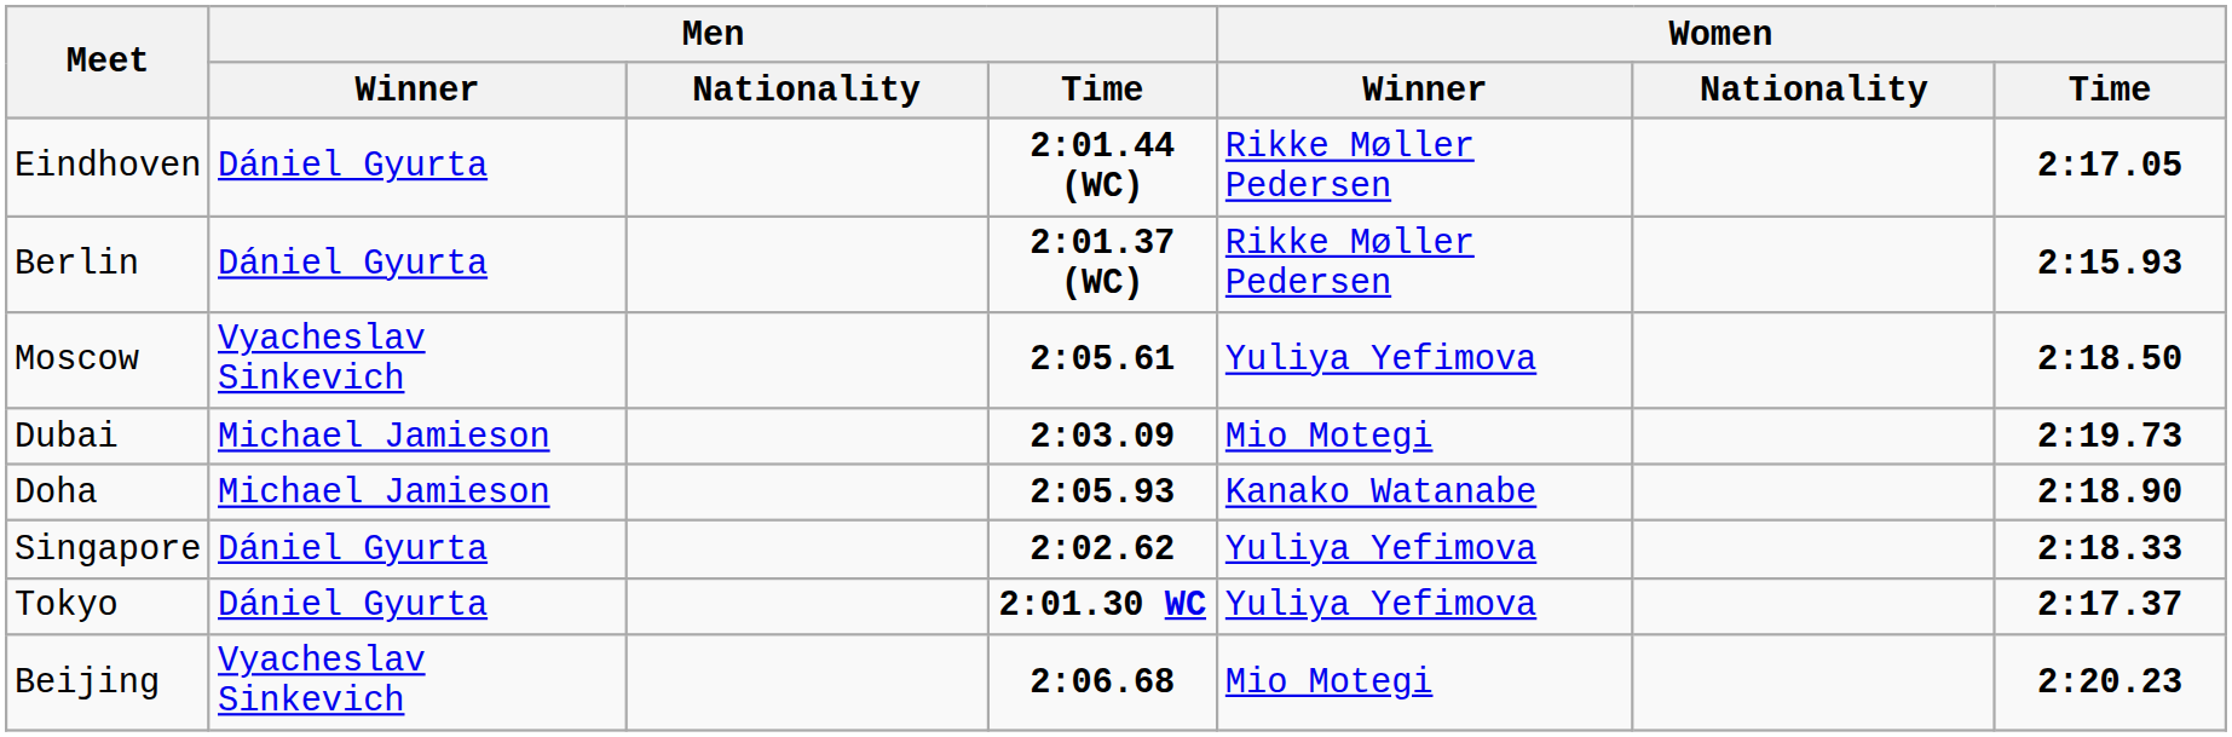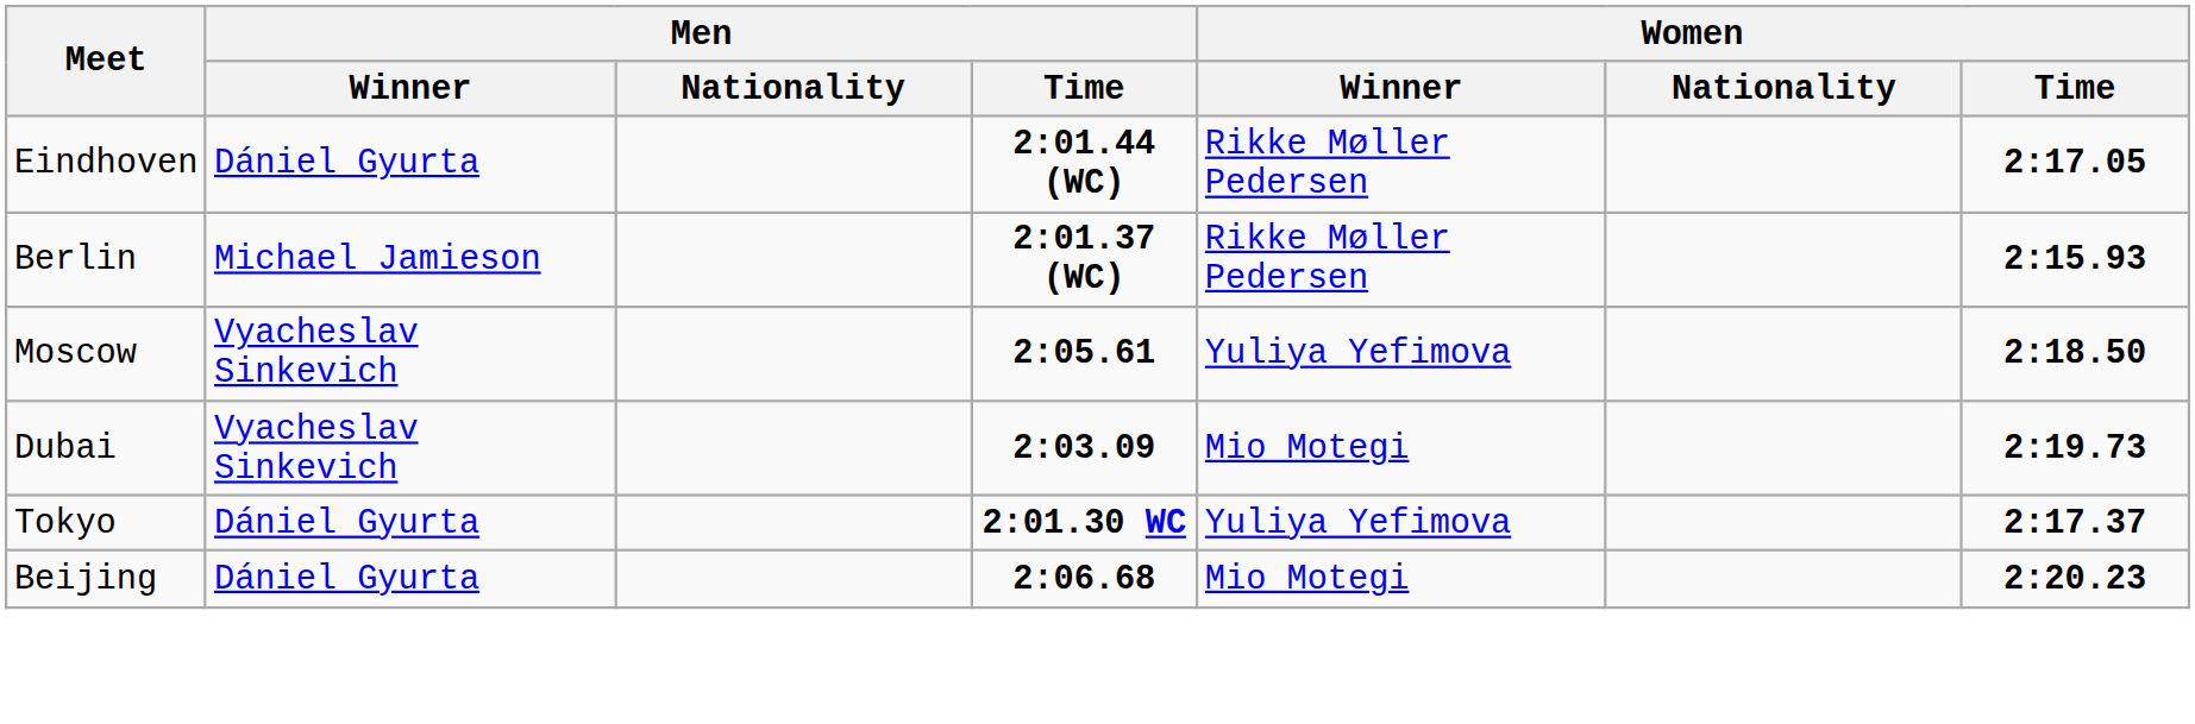 <table class="wikitable">
 <tr>
 <th rowspan="2">Meet</th>
 <th colspan="3">Men</th>
 <th colspan="3">Women</th>
 </tr>
 <tr>
 <th width=150>Winner</th>
 <th width=130>Nationality</th>
 <th width=80>Time</th>
 <th width=150>Winner</th>
 <th width=130>Nationality</th>
 <th width=80>Time</th>
 </tr>
 <tr>
 <td>Eindhoven</td>
 <td><a href='#'>Dániel Gyurta</a></td>
 <td></td>
 <td align=center><strong>2:01.44 (WC)</strong></td>
 <td><a href='#'>Rikke Møller Pedersen</a></td>
 <td></td>
 <td align=center><strong>2:17.05</strong></td>
 </tr>
 <tr>
 <td>Berlin</td>
-<td><a href='#'>Dániel Gyurta</a></td>
+<td><a href='#'>Michael Jamieson</a></td>
 <td></td>
 <td align=center><strong>2:01.37 (WC)</strong></td>
 <td><a href='#'>Rikke Møller Pedersen</a></td>
 <td></td>
 <td align=center><strong>2:15.93</strong></td>
 </tr>
 <tr>
 <td>Moscow</td>
 <td><a href='#'>Vyacheslav Sinkevich</a></td>
 <td></td>
 <td align=center><strong>2:05.61</strong></td>
 <td><a href='#'>Yuliya Yefimova</a></td>
 <td></td>
 <td align=center><strong>2:18.50</strong></td>
 </tr>
 <tr>
 <td>Dubai</td>
-<td><a href='#'>Michael Jamieson</a></td>
+<td><a href='#'>Vyacheslav Sinkevich</a></td>
 <td></td>
 <td align=center><strong>2:03.09</strong></td>
 <td><a href='#'>Mio Motegi</a></td>
 <td></td>
 <td align=center><strong>2:19.73</strong></td>
-</tr>
-<tr>
-<td>Doha</td>
-<td><a href='#'>Michael Jamieson</a></td>
-<td></td>
-<td align=center><strong>2:05.93</strong></td>
-<td><a href='#'>Kanako Watanabe</a></td>
-<td></td>
-<td align=center><strong>2:18.90</strong></td>
-</tr>
-<tr>
-<td>Singapore</td>
-<td><a href='#'>Dániel Gyurta</a></td>
-<td></td>
-<td align=center><strong>2:02.62</strong></td>
-<td><a href='#'>Yuliya Yefimova</a></td>
-<td></td>
-<td align=center><strong>2:18.33</strong></td>
 </tr>
 <tr>
 <td>Tokyo</td>
 <td><a href='#'>Dániel Gyurta</a></td>
 <td></td>
 <td align=center><strong>2:01.30 <a href='#'>WC</a></strong></td>
 <td><a href='#'>Yuliya Yefimova</a></td>
 <td></td>
 <td align=center><strong>2:17.37</strong></td>
 </tr>
 <tr>
 <td>Beijing</td>
-<td><a href='#'>Vyacheslav Sinkevich</a></td>
+<td><a href='#'>Dániel Gyurta</a></td>
 <td></td>
 <td align=center><strong>2:06.68</strong></td>
 <td><a href='#'>Mio Motegi</a></td>
 <td></td>
 <td align=center><strong>2:20.23</strong></td>
 </tr>
 </table>
